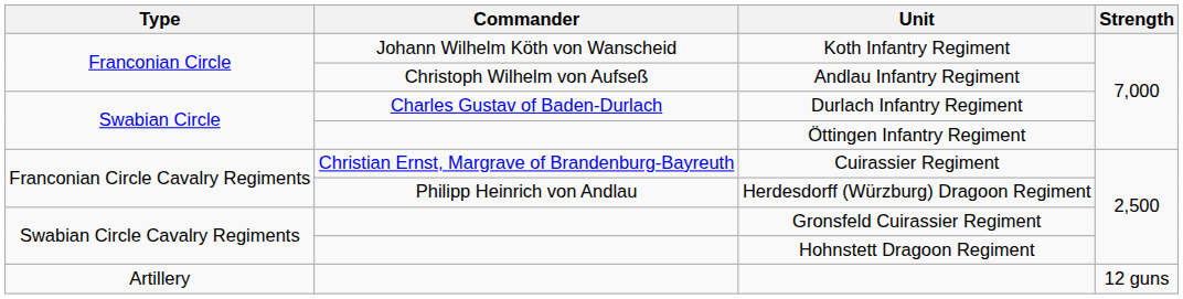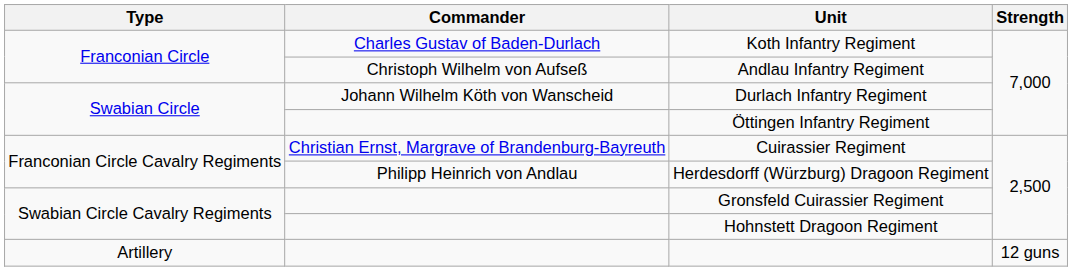 <table class="wikitable mw-collapsible" style="text-align:center" ;>
 <tr>
 <th>Type</th>
 <th>Commander</th>
 <th>Unit</th>
 <th>Strength</th>
 </tr>
 <tr>
 <td rowspan="2"><a href='#'>Franconian Circle</a> </td>
-<td>Johann Wilhelm Köth von Wanscheid</td>
+<td><a href='#'>Charles Gustav of Baden-Durlach</a></td>
 <td>Koth Infantry Regiment</td>
 <td rowspan="4">7,000</td>
 </tr>
 <tr>
 <td>Christoph Wilhelm von Aufseß</td>
 <td>Andlau Infantry Regiment</td>
 </tr>
 <tr>
 <td rowspan="2"><a href='#'>Swabian Circle</a> </td>
-<td><a href='#'>Charles Gustav of Baden-Durlach</a></td>
+<td>Johann Wilhelm Köth von Wanscheid</td>
 <td>Durlach Infantry Regiment</td>
 </tr>
 <tr>
 <td></td>
 <td>Öttingen Infantry Regiment</td>
 </tr>
 <tr>
 <td rowspan="2">Franconian Circle Cavalry Regiments</td>
 <td><a href='#'>Christian Ernst, Margrave of Brandenburg-Bayreuth</a></td>
 <td>Cuirassier Regiment</td>
 <td rowspan="4">2,500</td>
 </tr>
 <tr>
 <td>Philipp Heinrich von Andlau</td>
 <td>Herdesdorff (Würzburg) Dragoon Regiment</td>
 </tr>
 <tr>
 <td rowspan="2">Swabian Circle Cavalry Regiments</td>
 <td></td>
 <td>Gronsfeld Cuirassier Regiment</td>
 </tr>
 <tr>
 <td></td>
 <td>Hohnstett Dragoon Regiment</td>
 </tr>
 <tr>
 <td>Artillery</td>
 <td></td>
 <td></td>
 <td>12 guns</td>
 </tr>
 </table>
